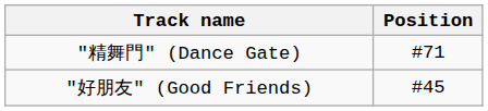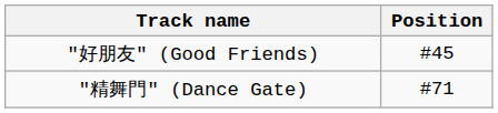 <table class="wikitable" style="text-align:center">
 <tr>
 <th width="250px">Track name</th>
 <th width="70px">Position</th>
 </tr>
 <tr>
+<td>"好朋友" (Good Friends)</td>
+<td>#45</td>
+</tr>
+<tr>
 <td>"精舞門" (Dance Gate)</td>
 <td>#71</td>
 </tr>
-<tr>
-<td>"好朋友" (Good Friends)</td>
-<td>#45</td>
-</tr>
 </table>
